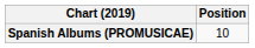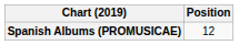 <table class="wikitable sortable plainrowheaders" style="text-align:center">
 <tr>
 <th scope="col">Chart (2019)</th>
 <th scope="col">Position</th>
 </tr>
 <tr>
 <th scope="row">Spanish Albums (PROMUSICAE)</th>
-<td style="text-align:center;">10</td>
+<td style="text-align:center;">12</td>
 </tr>
 </table>
